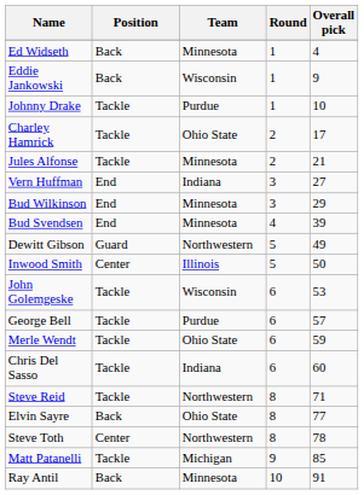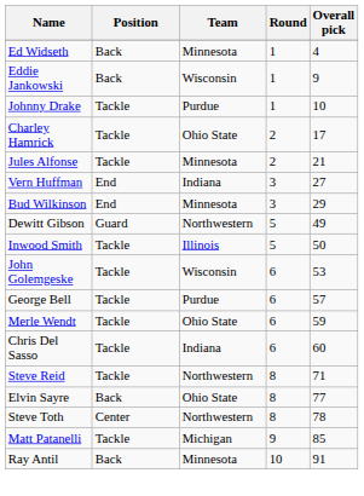 <table class="sortable wikitable">
 <tr>
 <th width="100">Name</th>
 <th width="100">Position</th>
 <th width="100">Team</th>
 <th width="25">Round</th>
 <th width="25">Overall pick</th>
 </tr>
 <tr align="left" bgcolor="">
 </tr>
 <tr>
 <td><a href='#'>Ed Widseth</a></td>
 <td>Back</td>
 <td>Minnesota</td>
 <td>1</td>
 <td>4</td>
 </tr>
 <tr>
 <td><a href='#'>Eddie Jankowski</a></td>
 <td>Back</td>
 <td>Wisconsin</td>
 <td>1</td>
 <td>9</td>
 </tr>
 <tr>
 <td><a href='#'>Johnny Drake</a></td>
 <td>Tackle</td>
 <td>Purdue</td>
 <td>1</td>
 <td>10</td>
 </tr>
 <tr>
 <td><a href='#'>Charley Hamrick</a></td>
 <td>Tackle</td>
 <td>Ohio State</td>
 <td>2</td>
 <td>17</td>
 </tr>
 <tr>
 <td><a href='#'>Jules Alfonse</a></td>
 <td>Tackle</td>
 <td>Minnesota</td>
 <td>2</td>
 <td>21</td>
 </tr>
 <tr>
 <td><a href='#'>Vern Huffman</a></td>
 <td>End</td>
 <td>Indiana</td>
 <td>3</td>
 <td>27</td>
 </tr>
 <tr>
 <td><a href='#'>Bud Wilkinson</a></td>
 <td>End</td>
 <td>Minnesota</td>
 <td>3</td>
 <td>29</td>
 </tr>
 <tr>
-<td><a href='#'>Bud Svendsen</a></td>
-<td>End</td>
-<td>Minnesota</td>
-<td>4</td>
-<td>39</td>
-</tr>
-<tr>
 <td>Dewitt Gibson</td>
 <td>Guard</td>
 <td>Northwestern</td>
 <td>5</td>
 <td>49</td>
 </tr>
 <tr>
 <td><a href='#'>Inwood Smith</a></td>
-<td>Center</td>
+<td>Tackle</td>
 <td><a href='#'>Illinois</a></td>
 <td>5</td>
 <td>50</td>
 </tr>
 <tr>
 <td><a href='#'>John Golemgeske</a></td>
 <td>Tackle</td>
 <td>Wisconsin</td>
 <td>6</td>
 <td>53</td>
 </tr>
 <tr>
 <td>George Bell</td>
 <td>Tackle</td>
 <td>Purdue</td>
 <td>6</td>
 <td>57</td>
 </tr>
 <tr>
 <td><a href='#'>Merle Wendt</a></td>
 <td>Tackle</td>
 <td>Ohio State</td>
 <td>6</td>
 <td>59</td>
 </tr>
 <tr>
 <td>Chris Del Sasso</td>
 <td>Tackle</td>
 <td>Indiana</td>
 <td>6</td>
 <td>60</td>
 </tr>
 <tr>
 <td><a href='#'>Steve Reid</a></td>
 <td>Tackle</td>
 <td>Northwestern</td>
 <td>8</td>
 <td>71</td>
 </tr>
 <tr>
 <td>Elvin Sayre</td>
 <td>Back</td>
 <td>Ohio State</td>
 <td>8</td>
 <td>77</td>
 </tr>
 <tr>
 <td>Steve Toth</td>
 <td>Center</td>
 <td>Northwestern</td>
 <td>8</td>
 <td>78</td>
 </tr>
 <tr>
 <td><a href='#'>Matt Patanelli</a></td>
 <td>Tackle</td>
 <td>Michigan</td>
 <td>9</td>
 <td>85</td>
 </tr>
 <tr>
 <td>Ray Antil</td>
 <td>Back</td>
 <td>Minnesota</td>
 <td>10</td>
 <td>91</td>
 </tr>
 </table>
